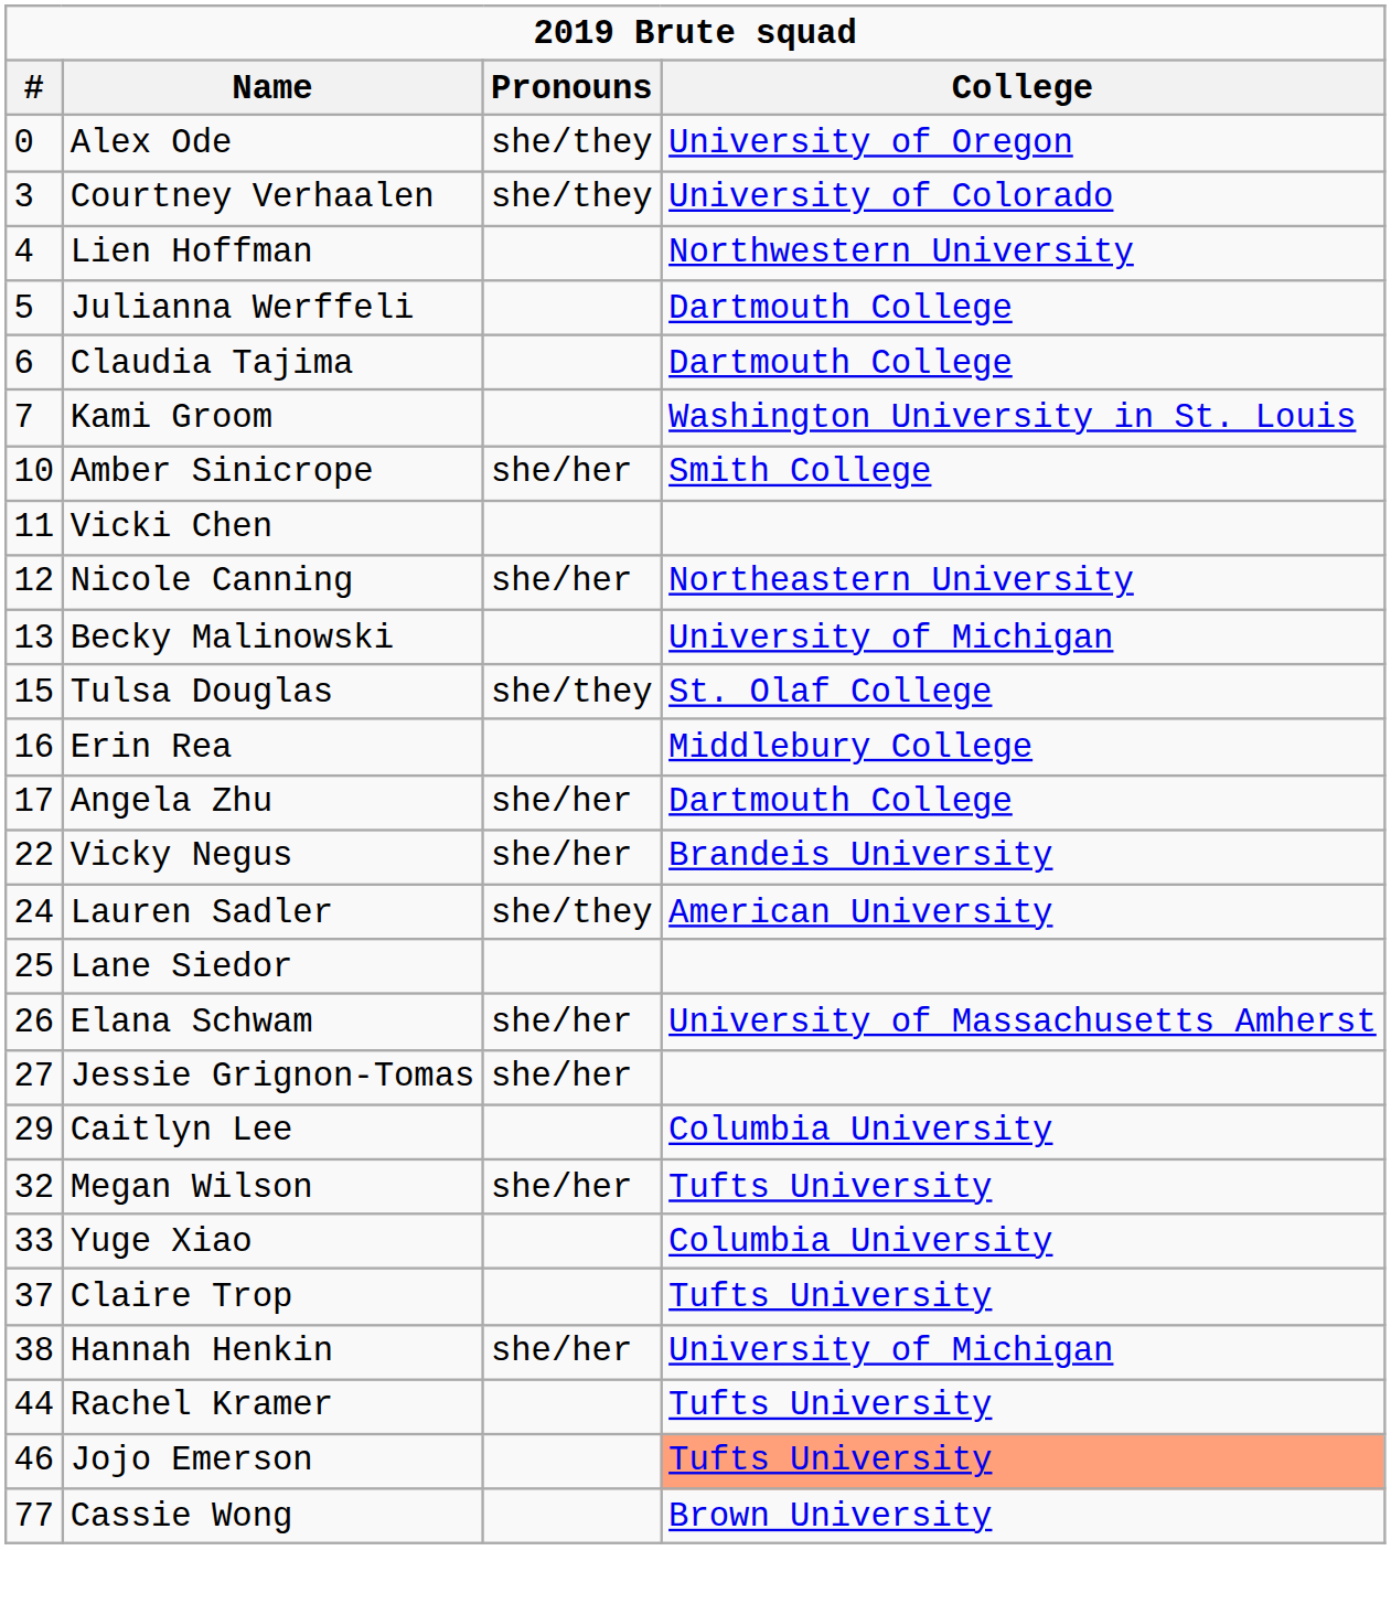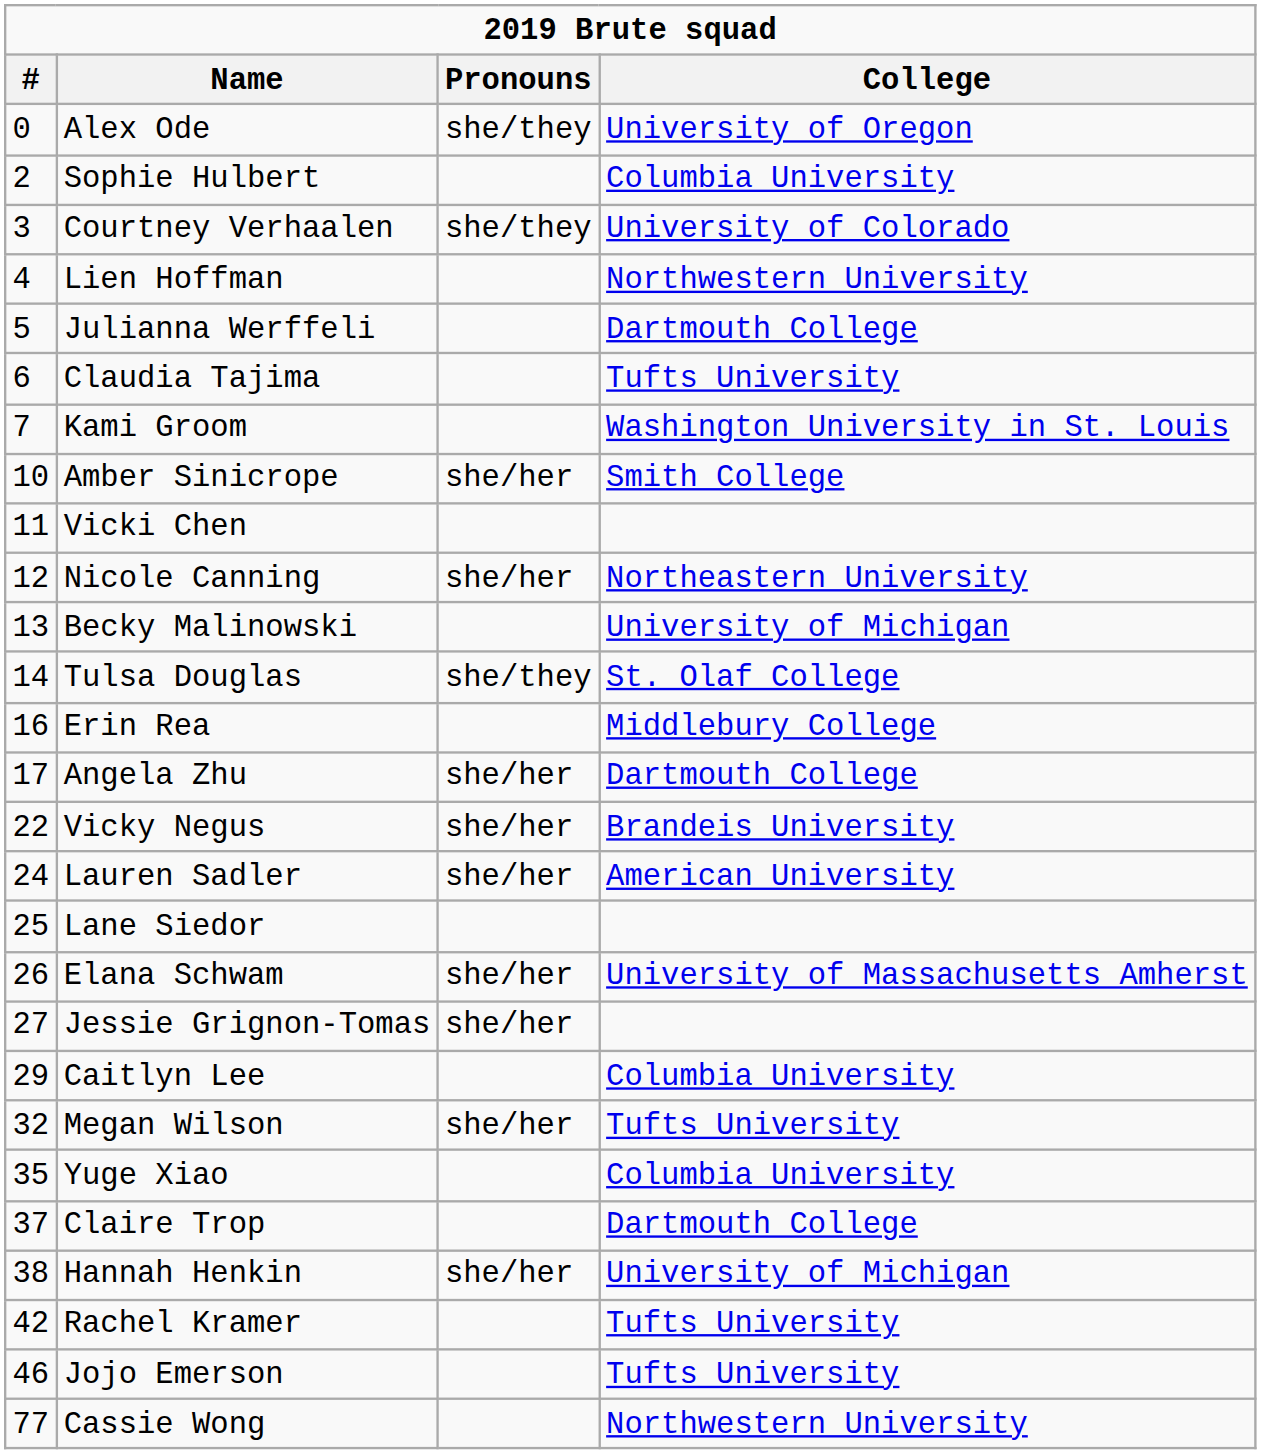 <table class="wikitable sortable">
 <tr>
 <td colspan="4" style="color:black; text-align:center"><strong>2019 Brute squad</strong></td>
 </tr>
 <tr>
 <th>#</th>
 <th>Name</th>
 <th>Pronouns</th>
 <th>College</th>
 </tr>
 <tr>
 <td>0</td>
 <td>Alex Ode</td>
 <td>she/they</td>
 <td><a href='#'>University of Oregon</a></td>
+</tr>
+<tr>
+<td>2</td>
+<td>Sophie Hulbert</td>
+<td></td>
+<td><a href='#'>Columbia University</a></td>
 </tr>
 <tr>
 <td>3</td>
 <td>Courtney Verhaalen</td>
 <td>she/they</td>
 <td><a href='#'>University of Colorado</a></td>
 </tr>
 <tr>
 <td>4</td>
 <td>Lien Hoffman</td>
 <td></td>
 <td><a href='#'>Northwestern University</a></td>
 </tr>
 <tr>
 <td>5</td>
 <td>Julianna Werffeli</td>
 <td></td>
 <td><a href='#'>Dartmouth College</a></td>
 </tr>
 <tr>
 <td>6</td>
 <td>Claudia Tajima</td>
 <td></td>
-<td><a href='#'>Dartmouth College</a></td>
+<td><a href='#'>Tufts University</a></td>
 </tr>
 <tr>
 <td>7</td>
 <td>Kami Groom</td>
 <td></td>
 <td><a href='#'>Washington University in St. Louis</a></td>
 </tr>
 <tr>
 <td>10</td>
 <td>Amber Sinicrope</td>
 <td>she/her</td>
 <td><a href='#'>Smith College</a></td>
 </tr>
 <tr>
 <td>11</td>
 <td>Vicki Chen</td>
 <td></td>
 <td></td>
 </tr>
 <tr>
 <td>12</td>
 <td>Nicole Canning</td>
 <td>she/her</td>
 <td><a href='#'>Northeastern University</a></td>
 </tr>
 <tr>
 <td>13</td>
 <td>Becky Malinowski</td>
 <td></td>
 <td><a href='#'>University of Michigan</a></td>
 </tr>
 <tr>
-<td>15</td>
+<td>14</td>
 <td>Tulsa Douglas</td>
 <td>she/they</td>
 <td><a href='#'>St. Olaf College</a></td>
 </tr>
 <tr>
 <td>16</td>
 <td>Erin Rea</td>
 <td></td>
 <td><a href='#'>Middlebury College</a></td>
 </tr>
 <tr>
 <td>17</td>
 <td>Angela Zhu</td>
 <td>she/her</td>
 <td><a href='#'>Dartmouth College</a></td>
 </tr>
 <tr>
 <td>22</td>
 <td>Vicky Negus</td>
 <td>she/her</td>
 <td><a href='#'>Brandeis University</a></td>
 </tr>
 <tr>
 <td>24</td>
 <td>Lauren Sadler</td>
-<td>she/they</td>
+<td>she/her</td>
 <td><a href='#'>American University</a></td>
 </tr>
 <tr>
 <td>25</td>
 <td>Lane Siedor</td>
 <td></td>
 <td></td>
 </tr>
 <tr>
 <td>26</td>
 <td>Elana Schwam</td>
 <td>she/her</td>
 <td><a href='#'>University of Massachusetts Amherst</a></td>
 </tr>
 <tr>
 <td>27</td>
 <td>Jessie Grignon-Tomas</td>
 <td>she/her</td>
 <td></td>
 </tr>
 <tr>
 <td>29</td>
 <td>Caitlyn Lee</td>
 <td></td>
 <td><a href='#'>Columbia University</a></td>
 </tr>
 <tr>
 <td>32</td>
 <td>Megan Wilson</td>
 <td>she/her</td>
 <td><a href='#'>Tufts University</a></td>
 </tr>
 <tr>
-<td>33</td>
+<td>35</td>
 <td>Yuge Xiao</td>
 <td></td>
 <td><a href='#'>Columbia University</a></td>
 </tr>
 <tr>
 <td>37</td>
 <td>Claire Trop</td>
 <td></td>
-<td><a href='#'>Tufts University</a></td>
+<td><a href='#'>Dartmouth College</a></td>
 </tr>
 <tr>
 <td>38</td>
 <td>Hannah Henkin</td>
 <td>she/her</td>
 <td><a href='#'>University of Michigan</a></td>
 </tr>
 <tr>
-<td>44</td>
+<td>42</td>
 <td>Rachel Kramer</td>
 <td></td>
 <td><a href='#'>Tufts University</a></td>
 </tr>
 <tr>
 <td>46</td>
 <td>Jojo Emerson</td>
 <td></td>
-<td style="background: lightsalmon;"><a href='#'>Tufts University</a></td>
+<td><a href='#'>Tufts University</a></td>
 </tr>
 <tr>
 <td>77</td>
 <td>Cassie Wong</td>
 <td></td>
-<td><a href='#'>Brown University</a></td>
+<td><a href='#'>Northwestern University</a></td>
 </tr>
 </table>
